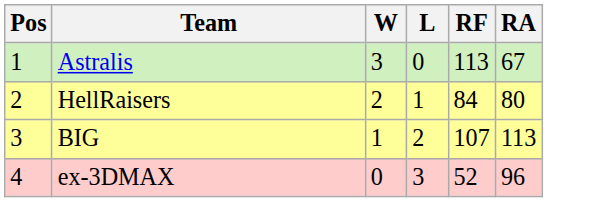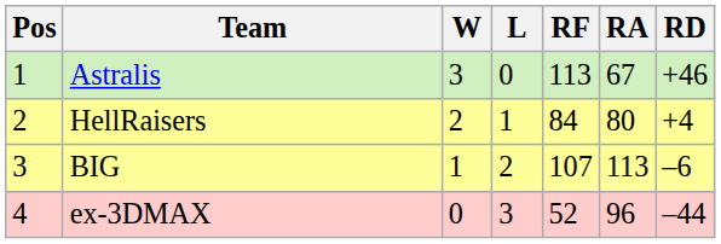 <table class="wikitable style="text-align: center">
 <tr>
 <th width="20">Pos</th>
 <th width="200">Team</th>
 <th width="20">W</th>
 <th width="20">L</th>
 <th width="20">RF</th>
 <th width="20">RA</th>
+<th width="20">RD</th>
 </tr>
 <tr style="background: #D0F0C0;">
 <td>1</td>
 <td><a href='#'>Astralis</a></td>
 <td>3</td>
 <td>0</td>
 <td>113</td>
 <td>67</td>
+<td>+46</td>
 </tr>
 <tr style="background: #FFFF99;">
 <td>2</td>
 <td>HellRaisers</td>
 <td>2</td>
 <td>1</td>
 <td>84</td>
 <td>80</td>
+<td>+4</td>
 </tr>
 <tr style="background: #FFFF99;">
 <td>3</td>
 <td>BIG</td>
 <td>1</td>
 <td>2</td>
 <td>107</td>
 <td>113</td>
+<td>–6</td>
 </tr>
 <tr style="background: #FFCCCC;">
 <td>4</td>
 <td>ex-3DMAX</td>
 <td>0</td>
 <td>3</td>
 <td>52</td>
 <td>96</td>
+<td>–44</td>
 </tr>
 </table>
